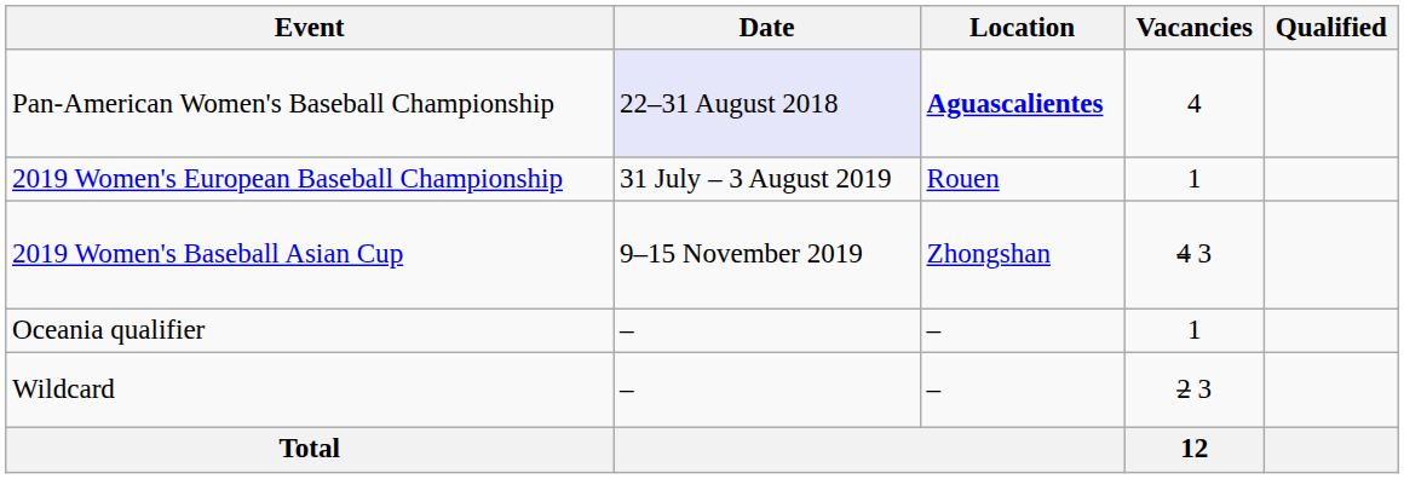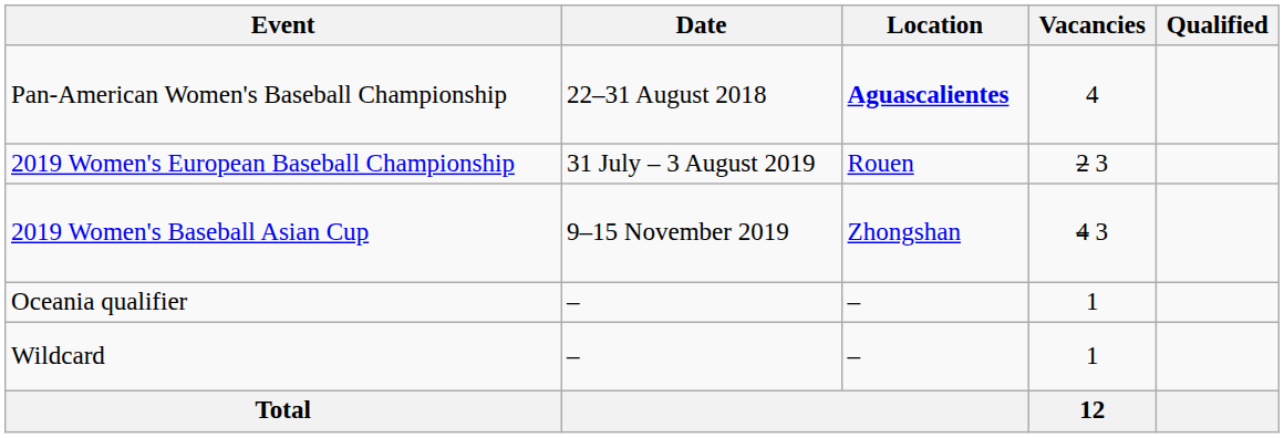 <table class="wikitable" style="width:800px;">
 <tr>
 <th>Event</th>
 <th>Date</th>
 <th>Location</th>
 <th>Vacancies</th>
 <th>Qualified</th>
 </tr>
 <tr>
 <td>Pan-American Women's Baseball Championship</td>
-<td style="background: lavender;">22–31 August 2018</td>
+<td>22–31 August 2018</td>
 <td><strong> <a href='#'>Aguascalientes</a></strong></td>
 <td align=center>4</td>
 <td><br><br><br></td>
 </tr>
 <tr>
 <td><a href='#'>2019 Women's European Baseball Championship</a></td>
 <td>31 July – 3 August 2019</td>
 <td> <a href='#'>Rouen</a></td>
-<td align=center>1</td>
+<td align=center><s>2</s> 3</td>
 <td></td>
 </tr>
 <tr>
 <td><a href='#'>2019 Women's Baseball Asian Cup</a></td>
 <td>9–15 November 2019</td>
 <td> <a href='#'>Zhongshan</a></td>
 <td align=center><s>4</s> 3</td>
 <td><br><br><br><s></s></td>
 </tr>
 <tr>
 <td>Oceania qualifier</td>
 <td>–</td>
 <td>–</td>
 <td align=center>1</td>
 <td></td>
 </tr>
 <tr>
 <td>Wildcard</td>
 <td>–</td>
 <td>–</td>
-<td align=center><s>2</s> 3</td>
+<td align=center>1</td>
 <td><br><br></td>
 </tr>
 <tr>
 <th>Total</th>
 <th colspan="2"></th>
 <th>12</th>
 <th></th>
 </tr>
 </table>
